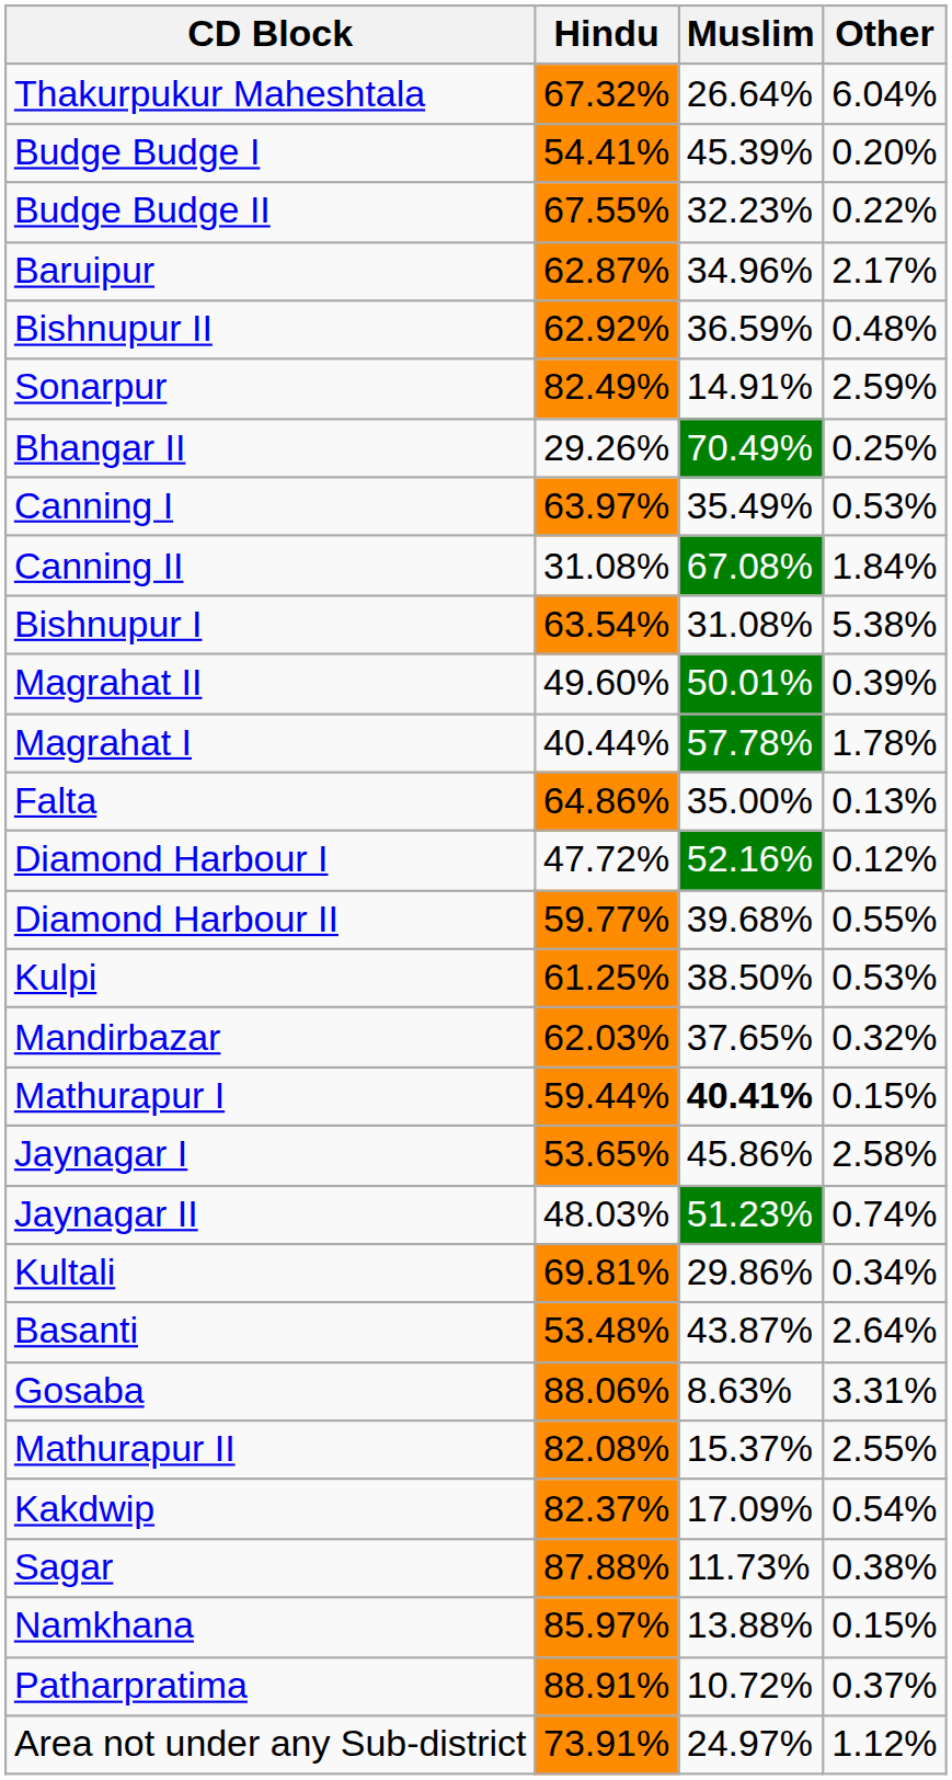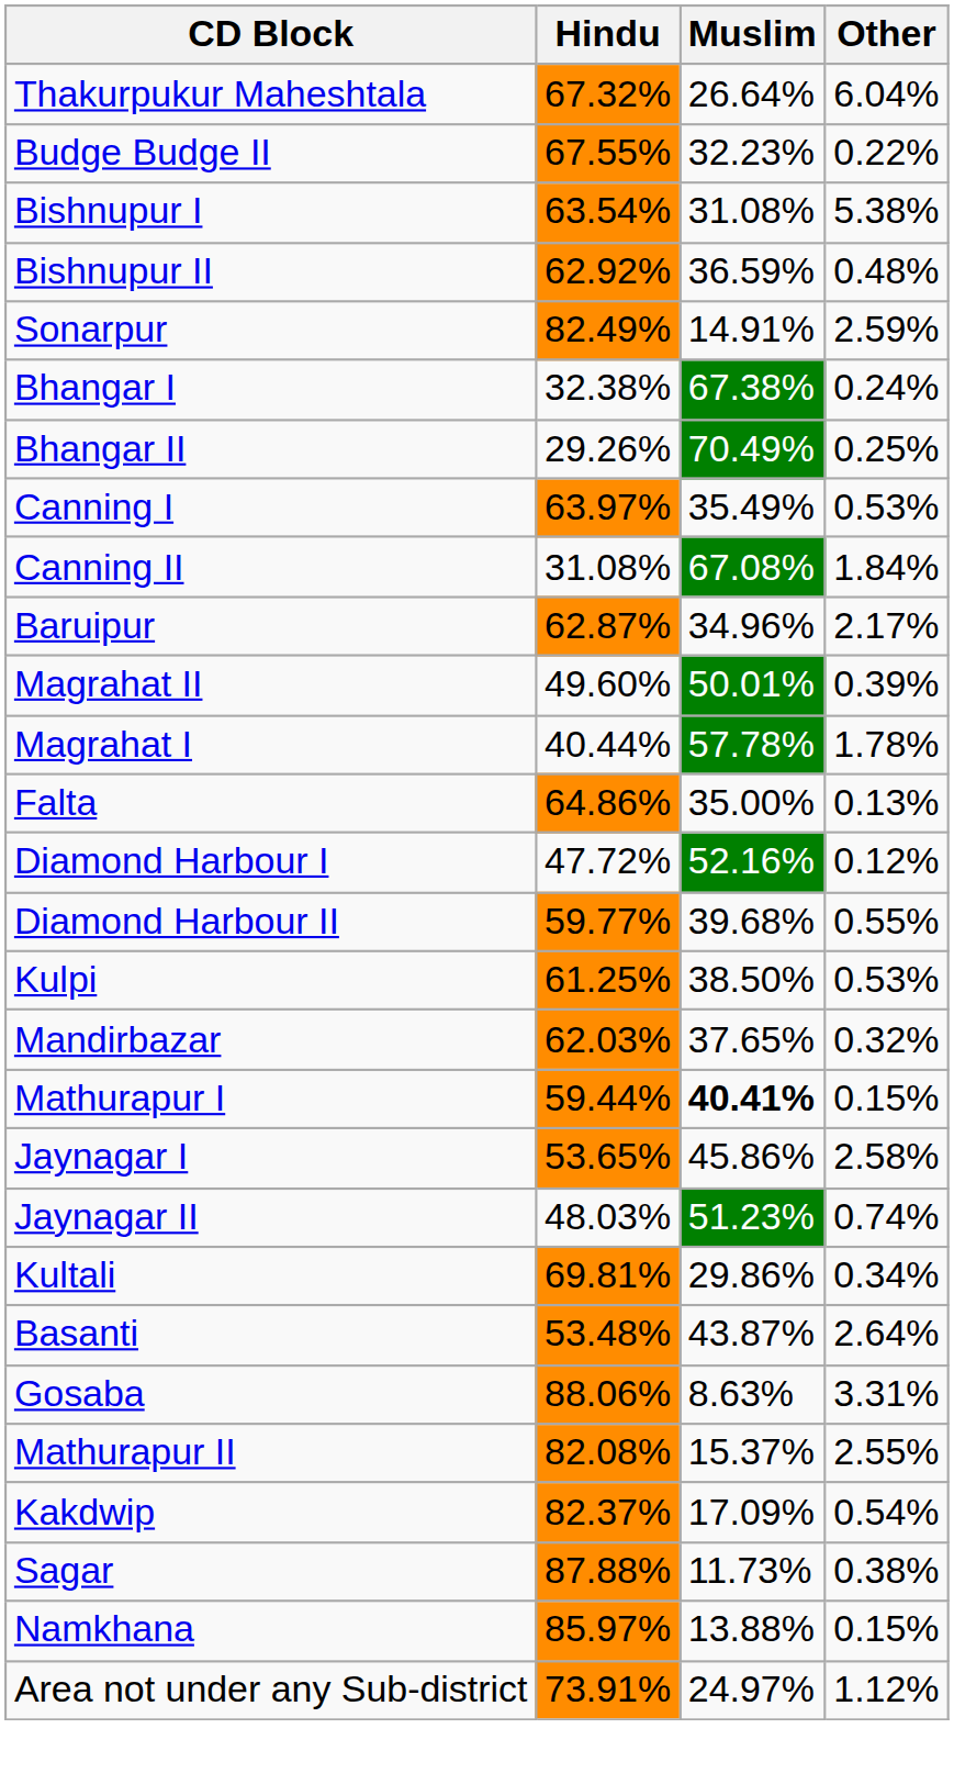 <table class="wikitable">
 <tr>
 <th>CD Block</th>
 <th>Hindu</th>
 <th>Muslim</th>
 <th>Other</th>
 </tr>
 <tr>
 <td><a href='#'>Thakurpukur Maheshtala</a></td>
 <td style="background:darkorange">67.32%</td>
 <td>26.64%</td>
 <td>6.04%</td>
 </tr>
 <tr>
-<td><a href='#'>Budge Budge I</a></td>
-<td style="background:darkorange">54.41%</td>
-<td>45.39%</td>
-<td>0.20%</td>
-</tr>
-<tr>
 <td><a href='#'>Budge Budge II</a></td>
 <td style="background:darkorange">67.55%</td>
 <td>32.23%</td>
 <td>0.22%</td>
 </tr>
 <tr>
-<td><a href='#'>Baruipur</a></td>
-<td style="background:darkorange">62.87%</td>
-<td>34.96%</td>
-<td>2.17%</td>
+<td><a href='#'>Bishnupur I</a></td>
+<td style="background:darkorange">63.54%</td>
+<td>31.08%</td>
+<td>5.38%</td>
 </tr>
 <tr>
 <td><a href='#'>Bishnupur II</a></td>
 <td style="background:darkorange">62.92%</td>
 <td>36.59%</td>
 <td>0.48%</td>
 </tr>
 <tr>
 <td><a href='#'>Sonarpur</a></td>
 <td style="background:darkorange">82.49%</td>
 <td>14.91%</td>
 <td>2.59%</td>
+</tr>
+<tr>
+<td><a href='#'>Bhangar I</a></td>
+<td>32.38%</td>
+<td style="background:green;color:white">67.38%</td>
+<td>0.24%</td>
 </tr>
 <tr>
 <td><a href='#'>Bhangar II</a></td>
 <td>29.26%</td>
 <td style="background:green;color:white">70.49%</td>
 <td>0.25%</td>
 </tr>
 <tr>
 <td><a href='#'>Canning I</a></td>
 <td style="background:darkorange">63.97%</td>
 <td>35.49%</td>
 <td>0.53%</td>
 </tr>
 <tr>
 <td><a href='#'>Canning II</a></td>
 <td>31.08%</td>
 <td style="background:green;color:white">67.08%</td>
 <td>1.84%</td>
 </tr>
 <tr>
-<td><a href='#'>Bishnupur I</a></td>
-<td style="background:darkorange">63.54%</td>
-<td>31.08%</td>
-<td>5.38%</td>
+<td><a href='#'>Baruipur</a></td>
+<td style="background:darkorange">62.87%</td>
+<td>34.96%</td>
+<td>2.17%</td>
 </tr>
 <tr>
 <td><a href='#'>Magrahat II</a></td>
 <td>49.60%</td>
 <td style="background:green;color:white">50.01%</td>
 <td>0.39%</td>
 </tr>
 <tr>
 <td><a href='#'>Magrahat I</a></td>
 <td>40.44%</td>
 <td style="background:green;color:white">57.78%</td>
 <td>1.78%</td>
 </tr>
 <tr>
 <td><a href='#'>Falta</a></td>
 <td style="background:darkorange">64.86%</td>
 <td>35.00%</td>
 <td>0.13%</td>
 </tr>
 <tr>
 <td><a href='#'>Diamond Harbour I</a></td>
 <td>47.72%</td>
 <td style="background:green;color:white">52.16%</td>
 <td>0.12%</td>
 </tr>
 <tr>
 <td><a href='#'>Diamond Harbour II</a></td>
 <td style="background:darkorange">59.77%</td>
 <td>39.68%</td>
 <td>0.55%</td>
 </tr>
 <tr>
 <td><a href='#'>Kulpi</a></td>
 <td style="background:darkorange">61.25%</td>
 <td>38.50%</td>
 <td>0.53%</td>
 </tr>
 <tr>
 <td><a href='#'>Mandirbazar</a></td>
 <td style="background:darkorange">62.03%</td>
 <td>37.65%</td>
 <td>0.32%</td>
 </tr>
 <tr>
 <td><a href='#'>Mathurapur I</a></td>
 <td style="background:darkorange">59.44%</td>
 <td><strong>40.41%</strong></td>
 <td>0.15%</td>
 </tr>
 <tr>
 <td><a href='#'>Jaynagar I</a></td>
 <td style="background:darkorange">53.65%</td>
 <td>45.86%</td>
 <td>2.58%</td>
 </tr>
 <tr>
 <td><a href='#'>Jaynagar II</a></td>
 <td>48.03%</td>
 <td style="background:green;color:white">51.23%</td>
 <td>0.74%</td>
 </tr>
 <tr>
 <td><a href='#'>Kultali</a></td>
 <td style="background:darkorange">69.81%</td>
 <td>29.86%</td>
 <td>0.34%</td>
 </tr>
 <tr>
 <td><a href='#'>Basanti</a></td>
 <td style="background:darkorange">53.48%</td>
 <td>43.87%</td>
 <td>2.64%</td>
 </tr>
 <tr>
 <td><a href='#'>Gosaba</a></td>
 <td style="background:darkorange">88.06%</td>
 <td>8.63%</td>
 <td>3.31%</td>
 </tr>
 <tr>
 <td><a href='#'>Mathurapur II</a></td>
 <td style="background:darkorange">82.08%</td>
 <td>15.37%</td>
 <td>2.55%</td>
 </tr>
 <tr>
 <td><a href='#'>Kakdwip</a></td>
 <td style="background:darkorange">82.37%</td>
 <td>17.09%</td>
 <td>0.54%</td>
 </tr>
 <tr>
 <td><a href='#'>Sagar</a></td>
 <td style="background:darkorange">87.88%</td>
 <td>11.73%</td>
 <td>0.38%</td>
 </tr>
 <tr>
 <td><a href='#'>Namkhana</a></td>
 <td style="background:darkorange">85.97%</td>
 <td>13.88%</td>
 <td>0.15%</td>
 </tr>
 <tr>
-<td><a href='#'>Patharpratima</a></td>
-<td style="background:darkorange">88.91%</td>
-<td>10.72%</td>
-<td>0.37%</td>
-</tr>
-<tr>
 <td>Area not under any  Sub-district</td>
 <td style="background:darkorange">73.91%</td>
 <td>24.97%</td>
 <td>1.12%</td>
 </tr>
 </table>
